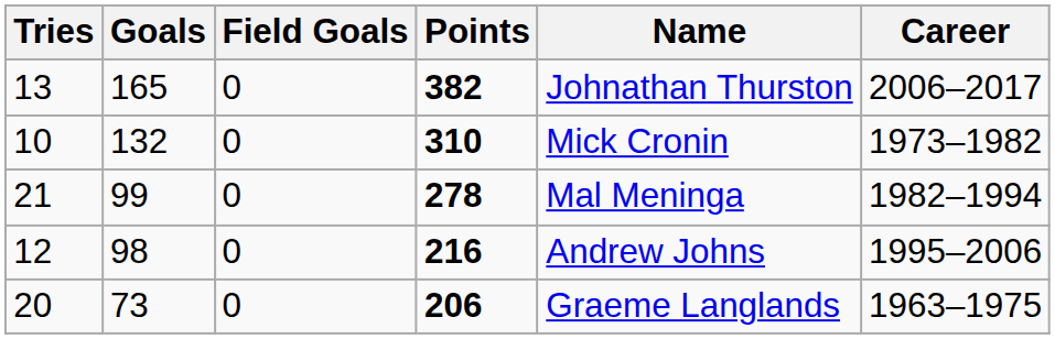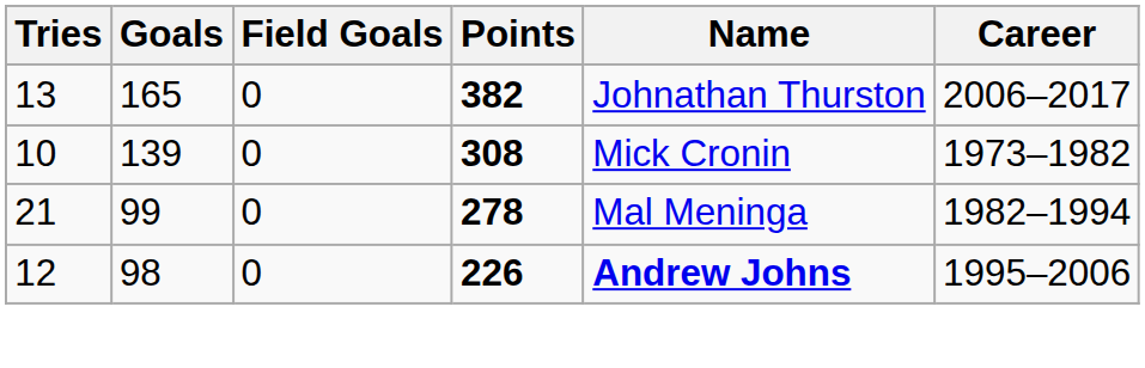 <table class="wikitable">
 <tr>
 <th>Tries</th>
 <th>Goals</th>
 <th>Field Goals</th>
 <th>Points</th>
 <th>Name</th>
 <th>Career</th>
 </tr>
 <tr>
 <td>13</td>
 <td>165</td>
 <td>0</td>
 <td><strong>382</strong></td>
 <td><a href='#'>Johnathan Thurston</a></td>
 <td>2006–2017</td>
 </tr>
 <tr>
 <td>10</td>
-<td>132</td>
+<td>139</td>
 <td>0</td>
-<td><strong>310</strong></td>
+<td><strong>308</strong></td>
 <td><a href='#'>Mick Cronin</a></td>
 <td>1973–1982</td>
 </tr>
 <tr>
 <td>21</td>
 <td>99</td>
 <td>0</td>
 <td><strong>278</strong></td>
 <td><a href='#'>Mal Meninga</a></td>
 <td>1982–1994</td>
 </tr>
 <tr>
 <td>12</td>
 <td>98</td>
 <td>0</td>
-<td><strong>216</strong></td>
-<td><a href='#'>Andrew Johns</a></td>
+<td><strong>226</strong></td>
+<td><strong><a href='#'>Andrew Johns</a></strong></td>
 <td>1995–2006</td>
 </tr>
-<tr>
-<td>20</td>
-<td>73</td>
-<td>0</td>
-<td><strong>206</strong></td>
-<td><a href='#'>Graeme Langlands</a></td>
-<td>1963–1975</td>
-</tr>
 </table>
